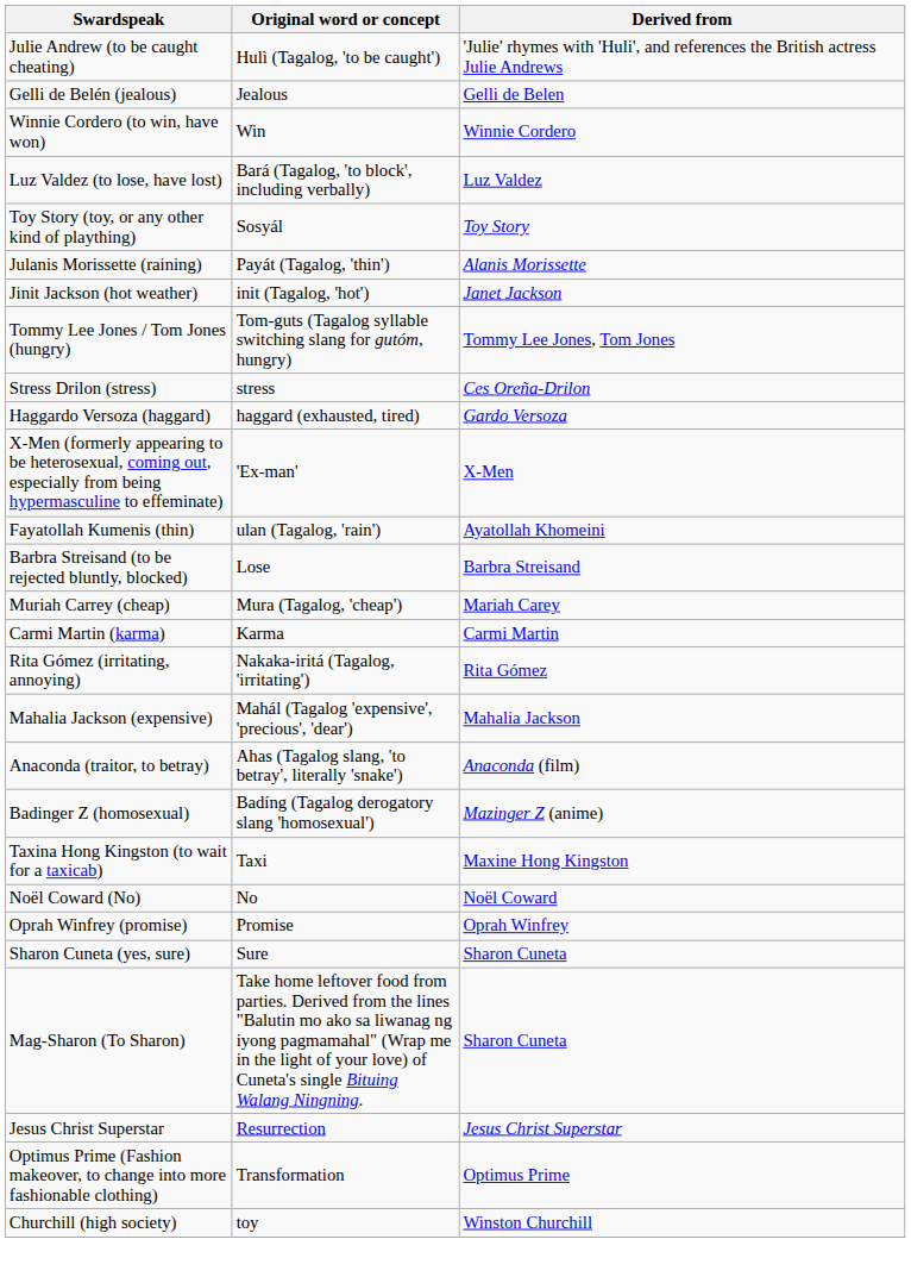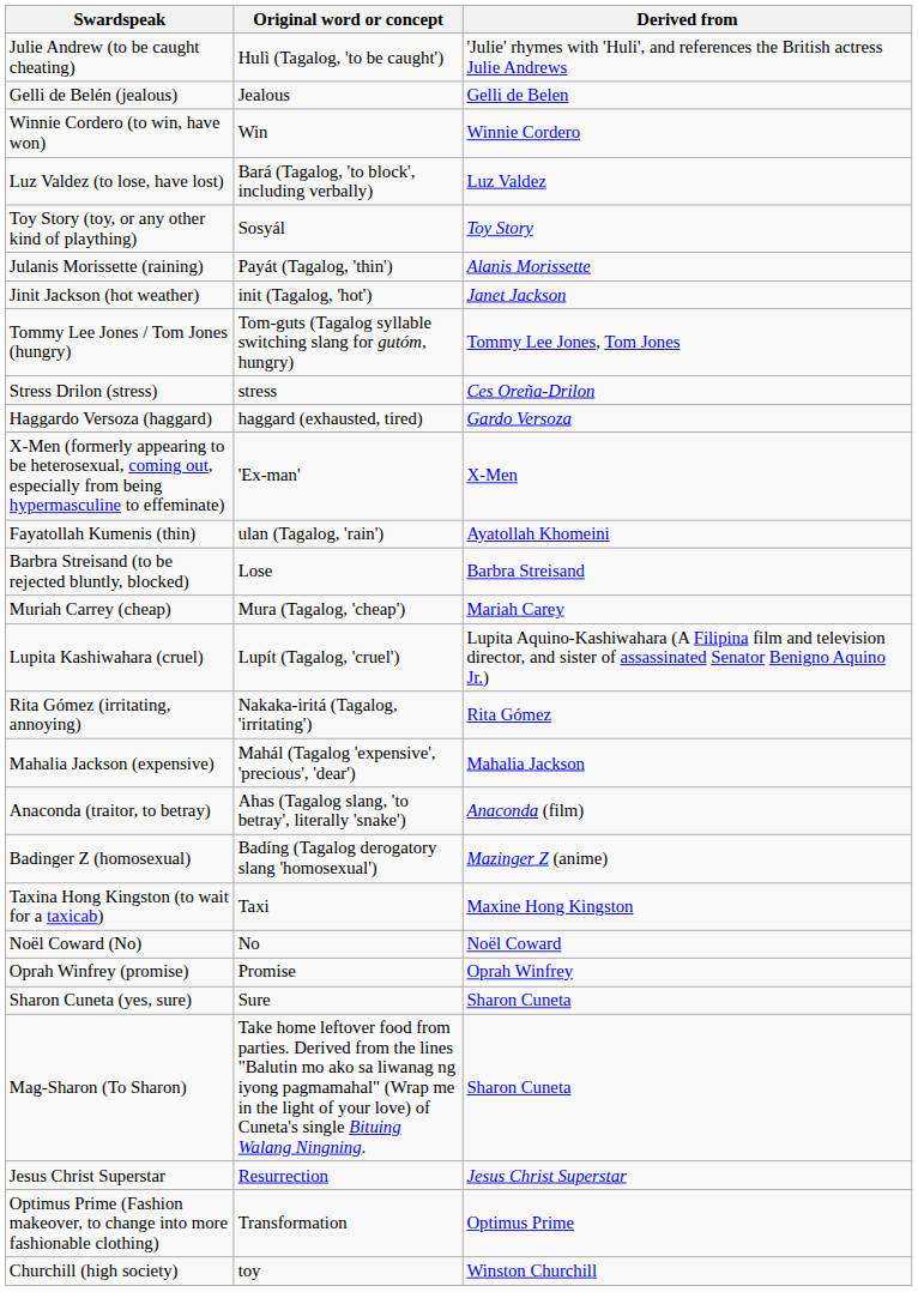 <table class="wikitable">
 <tr --->
 <th scope="col" width="200">Swardspeak</th>
 <th scope="col" width="200">Original word or concept</th>
 <th scope="col" width="400">Derived from</th>
 </tr>
 <tr --->
 <td>Julie Andrew (to be caught cheating)</td>
 <td>Hulì (Tagalog, 'to be caught')</td>
 <td>'Julie' rhymes with 'Huli', and references the British actress <a href='#'>Julie Andrews</a></td>
 </tr>
 <tr --->
 <td>Gelli de Belén (jealous)</td>
 <td>Jealous</td>
 <td><a href='#'>Gelli de Belen</a></td>
 </tr>
 <tr --->
 <td>Winnie Cordero (to win, have won)</td>
 <td>Win</td>
 <td><a href='#'>Winnie Cordero</a></td>
 </tr>
 <tr --->
 <td>Luz Valdez (to lose, have lost)</td>
 <td>Bará (Tagalog, 'to block', including verbally)</td>
 <td><a href='#'>Luz Valdez</a></td>
 </tr>
 <tr --->
 <td>Toy Story (toy, or any other kind of plaything)</td>
 <td>Sosyál</td>
 <td><em><a href='#'>Toy Story</a></em></td>
 </tr>
 <tr --->
 <td>Julanis Morissette (raining)</td>
 <td>Payát (Tagalog, 'thin')</td>
 <td><em><a href='#'>Alanis Morissette</a></em></td>
 </tr>
 <tr --->
 <td>Jinit Jackson (hot weather)</td>
 <td>init (Tagalog, 'hot')</td>
 <td><em><a href='#'>Janet Jackson</a></em></td>
 </tr>
 <tr --->
 <td>Tommy Lee Jones / Tom Jones (hungry)</td>
 <td>Tom-guts (Tagalog syllable switching slang for <em>gutóm</em>, hungry)</td>
 <td><a href='#'>Tommy Lee Jones</a>, <a href='#'>Tom Jones</a></td>
 </tr>
 <tr --->
 <td>Stress Drilon (stress)</td>
 <td>stress</td>
 <td><em><a href='#'>Ces Oreña-Drilon</a></em></td>
 </tr>
 <tr --->
 <td>Haggardo Versoza (haggard)</td>
 <td>haggard (exhausted, tired)</td>
 <td><em><a href='#'>Gardo Versoza</a></em></td>
 </tr>
 <tr --->
 <td>X-Men (formerly appearing to be heterosexual, <a href='#'>coming out</a>, especially from being <a href='#'>hypermasculine</a> to effeminate)</td>
 <td>'Ex-man'</td>
 <td><a href='#'>X-Men</a></td>
 </tr>
 <tr --->
 <td>Fayatollah Kumenis (thin)</td>
 <td>ulan (Tagalog, 'rain')</td>
 <td><a href='#'>Ayatollah Khomeini</a></td>
 </tr>
 <tr --->
 <td>Barbra Streisand  (to be rejected bluntly, blocked)</td>
 <td>Lose</td>
 <td><a href='#'>Barbra Streisand</a></td>
 </tr>
 <tr --->
 <td>Muriah Carrey (cheap)</td>
 <td>Mura (Tagalog, 'cheap')</td>
 <td><a href='#'>Mariah Carey</a></td>
 </tr>
 <tr --->
-<td>Carmi Martin (<a href='#'>karma</a>)</td>
-<td>Karma</td>
-<td><a href='#'>Carmi Martin</a></td>
+<td>Lupita Kashiwahara (cruel)</td>
+<td>Lupít (Tagalog, 'cruel')</td>
+<td>Lupita Aquino-Kashiwahara (A <a href='#'>Filipina</a> film and television director, and sister of <a href='#'>assassinated</a> <a href='#'>Senator</a> <a href='#'>Benigno Aquino Jr.</a>)</td>
 </tr>
 <tr --->
 <td>Rita Gómez (irritating, annoying)</td>
 <td>Nakaka-iritá (Tagalog, 'irritating')</td>
 <td><a href='#'>Rita Gómez</a></td>
 </tr>
 <tr --->
 <td>Mahalia Jackson (expensive)</td>
 <td>Mahál (Tagalog 'expensive', 'precious', 'dear')</td>
 <td><a href='#'>Mahalia Jackson</a></td>
 </tr>
 <tr --->
 <td>Anaconda (traitor, to betray)</td>
 <td>Ahas (Tagalog slang, 'to betray', literally 'snake')</td>
 <td><em><a href='#'>Anaconda</a></em> (film)</td>
 </tr>
 <tr --->
 <td>Badinger Z (homosexual)</td>
 <td>Badíng (Tagalog derogatory slang 'homosexual')</td>
 <td><em><a href='#'>Mazinger Z</a></em> (anime)</td>
 </tr>
 <tr --->
 <td>Taxina Hong Kingston (to wait for a <a href='#'>taxicab</a>)</td>
 <td>Taxi</td>
 <td><a href='#'>Maxine Hong Kingston</a></td>
 </tr>
 <tr --->
 <td>Noël Coward (No)</td>
 <td>No</td>
 <td><a href='#'>Noël Coward</a></td>
 </tr>
 <tr --->
 <td>Oprah Winfrey (promise)</td>
 <td>Promise</td>
 <td><a href='#'>Oprah Winfrey</a></td>
 </tr>
 <tr --->
 <td>Sharon Cuneta (yes, sure)</td>
 <td>Sure</td>
 <td><a href='#'>Sharon Cuneta</a></td>
 </tr>
 <tr --->
 <td>Mag-Sharon (To Sharon)</td>
 <td>Take home leftover food from parties. Derived from the lines "Balutin mo ako sa liwanag ng iyong pagmamahal" (Wrap me in the light of your love) of Cuneta's single <em><a href='#'>Bituing Walang Ningning</a></em>.</td>
 <td><a href='#'>Sharon Cuneta</a></td>
 </tr>
 <tr --->
 <td>Jesus Christ Superstar</td>
 <td><a href='#'>Resurrection</a></td>
 <td><em><a href='#'>Jesus Christ Superstar</a></em></td>
 </tr>
 <tr --->
 <td>Optimus Prime (Fashion makeover, to change into more fashionable clothing)</td>
 <td>Transformation</td>
 <td><a href='#'>Optimus Prime</a></td>
 </tr>
 <tr --->
 <td>Churchill (high society)</td>
 <td>toy</td>
 <td><a href='#'>Winston Churchill</a></td>
 </tr>
 <tr --->
 </tr>
 </table>
